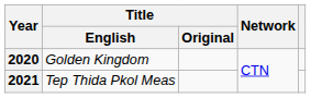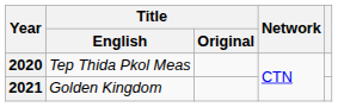 <table class="wikitable plainrowheaders sortable">
 <tr>
 <th scope="col" rowspan="2">Year</th>
 <th scope="col" colspan="2">Title</th>
 <th scope="col" rowspan="2">Network</th>
 <th scope="col" rowspan="2"></th>
 </tr>
 <tr>
 <th>English</th>
 <th>Original</th>
 </tr>
 <tr>
 <th scope="row">2020</th>
-<td><em>Golden Kingdom</em></td>
+<td><em>Tep Thida Pkol Meas</em></td>
 <td></td>
 <td rowspan="2"><a href='#'>CTN</a></td>
 <td style="text-align:center"></td>
 </tr>
 <tr>
 <th scope="row">2021</th>
-<td><em>Tep Thida Pkol Meas</em></td>
+<td><em>Golden Kingdom</em></td>
 <td></td>
 <td style="text-align:center"></td>
 </tr>
 </table>
